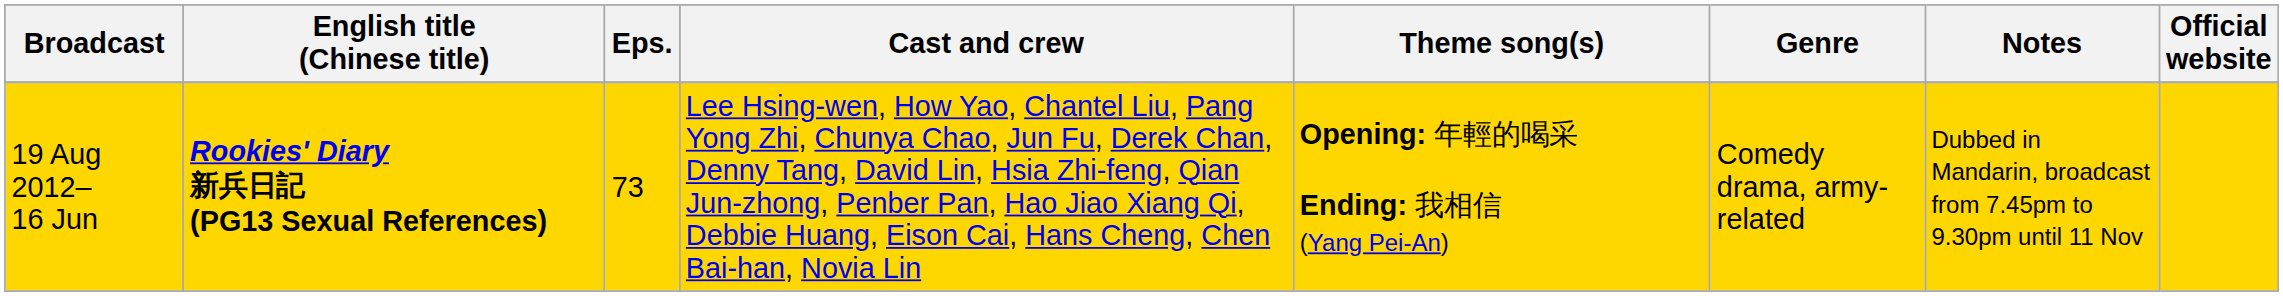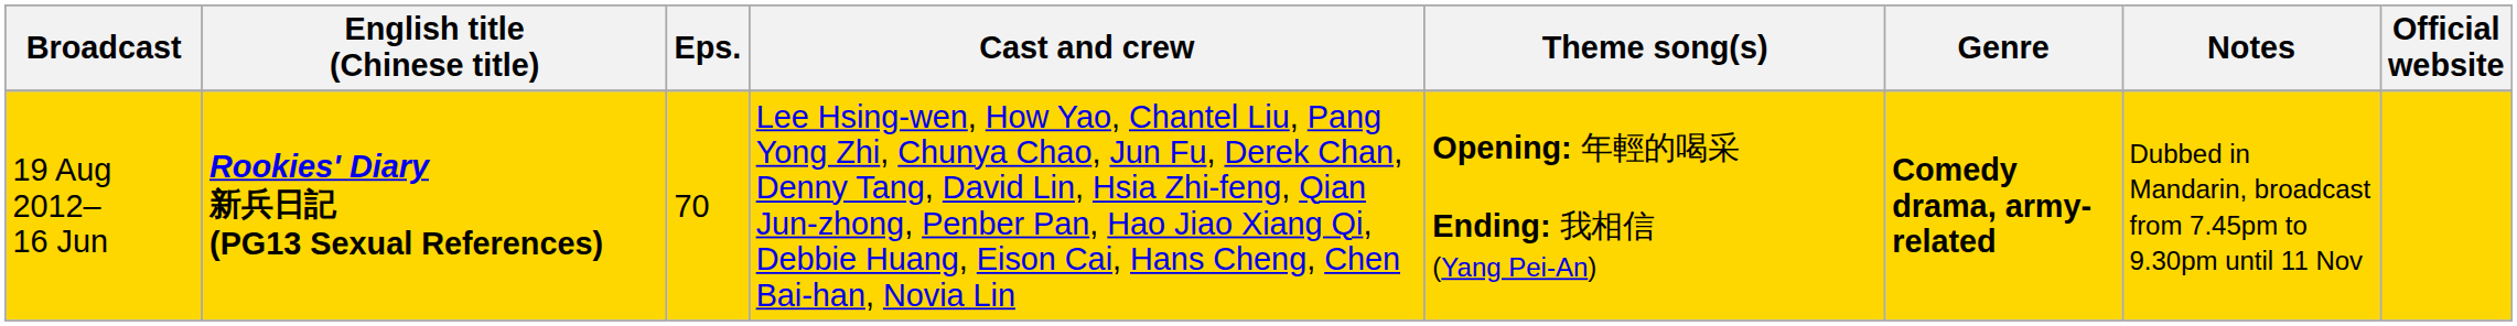 <table class="wikitable sortable" width="100%" style="text-align: left">
 <tr>
 <th align=center width=8% bgcolor="silver">Broadcast</th>
 <th align=center width=20% bgcolor="silver">English title <br> (Chinese title)</th>
 <th align=center width=1% bgcolor="silver">Eps.</th>
 <th align=center width=30% bgcolor="silver">Cast and crew</th>
 <th align=center width=20% bgcolor="silver">Theme song(s)</th>
 <th align=center width=10% bgcolor="silver">Genre</th>
 <th align=center width=15% bgcolor="silver">Notes</th>
 <th align=center width=1% bgcolor="silver">Official website</th>
 </tr>
 <tr>
 </tr>
 <tr ---- bgcolor="FFD700">
 <td>19 Aug 2012–<br>16 Jun</td>
 <td><strong><em><a href='#'>Rookies' Diary</a></em><br>新兵日記<br>(<span>PG13</span> Sexual References)</strong></td>
-<td>73</td>
+<td>70</td>
 <td><a href='#'>Lee Hsing-wen</a>, <a href='#'>How Yao</a>, <a href='#'>Chantel Liu</a>, <a href='#'>Pang Yong Zhi</a>, <a href='#'>Chunya Chao</a>, <a href='#'>Jun Fu</a>, <a href='#'>Derek Chan</a>, <a href='#'>Denny Tang</a>, <a href='#'>David Lin</a>, <a href='#'>Hsia Zhi-feng</a>, <a href='#'>Qian Jun-zhong</a>, <a href='#'>Penber Pan</a>, <a href='#'>Hao Jiao Xiang Qi</a>, <a href='#'>Debbie Huang</a>, <a href='#'>Eison Cai</a>, <a href='#'>Hans Cheng</a>, <a href='#'>Chen Bai-han</a>, <a href='#'>Novia Lin</a></td>
 <td><strong>Opening:</strong> 年輕的喝采 <br><br><strong>Ending:</strong> 我相信 <br><small>(<a href='#'>Yang Pei-An</a>)</small></td>
-<td>Comedy drama, army-related</td>
+<td><strong>Comedy drama, army-related</strong></td>
 <td><small>Dubbed in Mandarin, broadcast from 7.45pm to 9.30pm until 11 Nov</small></td>
 <td></td>
 </tr>
 </table>
